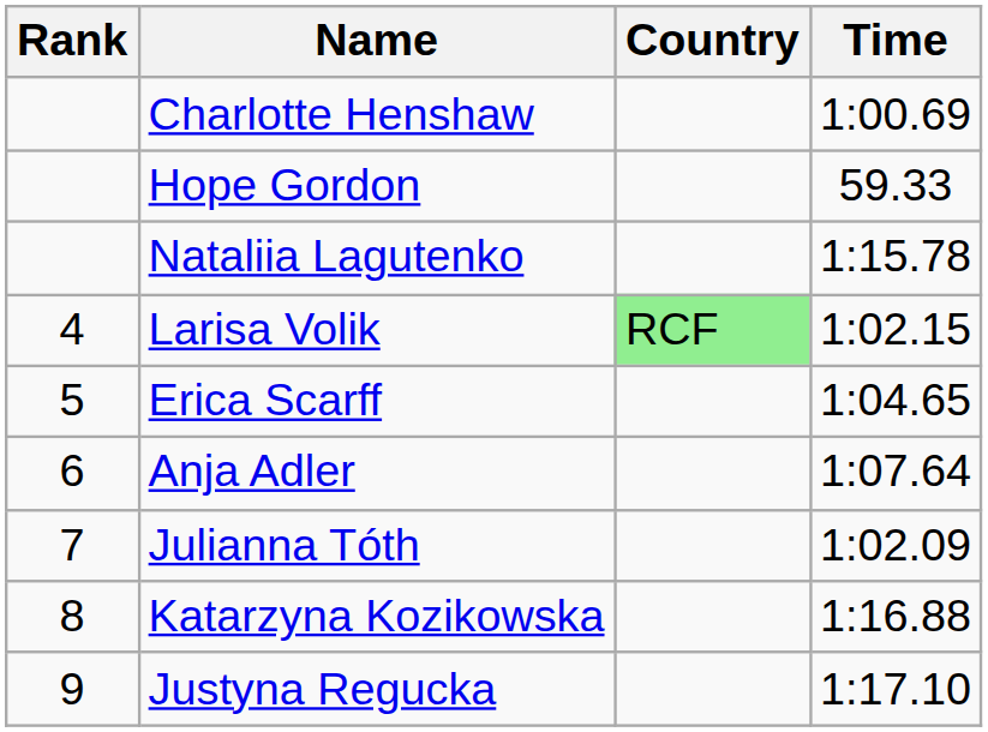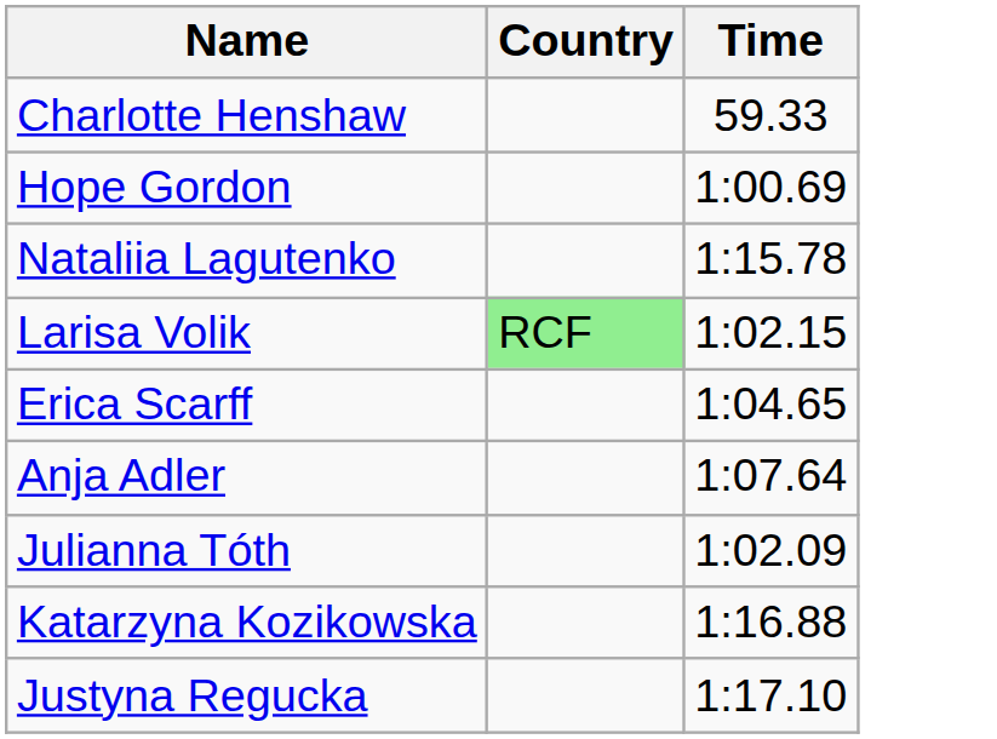 <table class="wikitable" style="text-align:center">
 <tr>
-<th>Rank</th>
 <th>Name</th>
 <th>Country</th>
 <th>Time</th>
 </tr>
 <tr>
-<td></td>
 <td align="left"><a href='#'>Charlotte Henshaw</a></td>
+<td align="left"></td>
+<td>59.33</td>
+</tr>
+<tr>
+<td align="left"><a href='#'>Hope Gordon</a></td>
 <td align="left"></td>
 <td>1:00.69</td>
 </tr>
 <tr>
-<td></td>
-<td align="left"><a href='#'>Hope Gordon</a></td>
-<td align="left"></td>
-<td>59.33</td>
-</tr>
-<tr>
-<td></td>
 <td align="left"><a href='#'>Nataliia Lagutenko</a></td>
 <td align="left"></td>
 <td>1:15.78</td>
 </tr>
 <tr>
-<td>4</td>
 <td align="left"><a href='#'>Larisa Volik</a></td>
 <td align="left" style="background: lightgreen;"> RCF</td>
 <td>1:02.15</td>
 </tr>
 <tr>
-<td>5</td>
 <td align="left"><a href='#'>Erica Scarff</a></td>
 <td align="left"></td>
 <td>1:04.65</td>
 </tr>
 <tr>
-<td>6</td>
 <td align="left"><a href='#'>Anja Adler</a></td>
 <td align="left"></td>
 <td>1:07.64</td>
 </tr>
 <tr>
-<td>7</td>
 <td align="left"><a href='#'>Julianna Tóth</a></td>
 <td align="left"></td>
 <td>1:02.09</td>
 </tr>
 <tr>
-<td>8</td>
 <td align="left"><a href='#'>Katarzyna Kozikowska</a></td>
 <td align="left"></td>
 <td>1:16.88</td>
 </tr>
 <tr>
-<td>9</td>
 <td align="left"><a href='#'>Justyna Regucka</a></td>
 <td align="left"></td>
 <td>1:17.10</td>
 </tr>
 </table>
